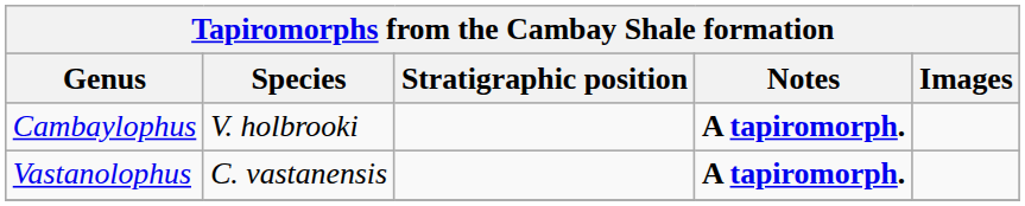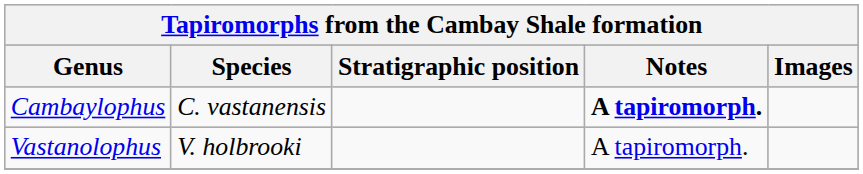 <table class="wikitable" align="center">
 <tr>
 <th colspan="7" align="center"><strong><a href='#'>Tapiromorphs</a> from the Cambay Shale formation</strong></th>
 </tr>
 <tr>
 <th>Genus</th>
 <th>Species</th>
 <th>Stratigraphic position</th>
 <th>Notes</th>
 <th>Images</th>
 </tr>
 <tr>
 <td><em><a href='#'>Cambaylophus</a></em></td>
-<td><em>V. holbrooki</em></td>
+<td><em>C. vastanensis</em></td>
 <td></td>
 <td><strong>A <a href='#'>tapiromorph</a>.</strong></td>
 <td></td>
 </tr>
 <tr>
 <td><em><a href='#'>Vastanolophus</a></em></td>
-<td><em>C. vastanensis</em></td>
+<td><em>V. holbrooki</em></td>
 <td></td>
-<td><strong>A <a href='#'>tapiromorph</a>.</strong></td>
+<td>A <a href='#'>tapiromorph</a>.</td>
 <td></td>
 </tr>
 <tr>
 </tr>
 </table>
